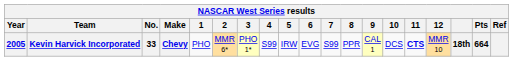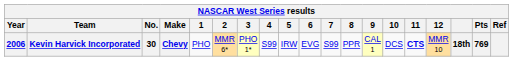 <table class="wikitable" style="text-align:center; font-size:75%">
 <tr>
 <th colspan=23><a href='#'>NASCAR West Series</a> results</th>
 </tr>
 <tr>
 <th>Year</th>
 <th>Team</th>
 <th>No.</th>
 <th>Make</th>
 <th>1</th>
 <th>2</th>
 <th>3</th>
 <th>4</th>
 <th>5</th>
 <th>6</th>
 <th>7</th>
 <th>8</th>
 <th>9</th>
 <th>10</th>
 <th>11</th>
 <th>12</th>
 <th></th>
 <th>Pts</th>
 <th>Ref</th>
 </tr>
 <tr>
-<th><a href='#'>2005</a></th>
+<th><a href='#'>2006</a></th>
 <th><a href='#'>Kevin Harvick Incorporated</a></th>
-<th>33</th>
+<th>30</th>
 <th><a href='#'>Chevy</a></th>
 <td><a href='#'>PHO</a></td>
 <td style="background:#FFDF9F;"><a href='#'>MMR</a><br><small>6*</small></td>
 <td style="background:#FFFFBF;"><a href='#'>PHO</a><br><small>1*</small></td>
 <td><a href='#'>S99</a></td>
 <td><a href='#'>IRW</a></td>
 <td><a href='#'>EVG</a></td>
 <td><a href='#'>S99</a></td>
 <td><a href='#'>PPR</a></td>
 <td style="background:#FFFFBF;"><a href='#'>CAL</a><br><small>1</small></td>
 <td><a href='#'>DCS</a></td>
 <td><strong><a href='#'>CTS</a></strong></td>
 <td style="background:#FFDF9F;"><a href='#'>MMR</a><br><small>10</small></td>
 <th>18th</th>
-<th>664</th>
+<th>769</th>
 <th></th>
 </tr>
 </table>
